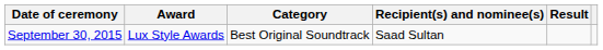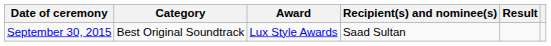 <table class="wikitable sortable">
 <tr>
 <th>Date of ceremony</th>
+<th>Category</th>
 <th>Award</th>
-<th>Category</th>
 <th>Recipient(s) and nominee(s)</th>
 <th scope="col" class="unsortable">Result</th>
 <th scope="col" class="unsortable"></th>
 </tr>
 <tr>
 <td><a href='#'>September 30, 2015</a></td>
+<td>Best Original Soundtrack</td>
 <td><a href='#'>Lux Style Awards</a></td>
-<td>Best Original Soundtrack</td>
 <td>Saad Sultan</td>
 <td></td>
 <td></td>
 </tr>
 </table>
